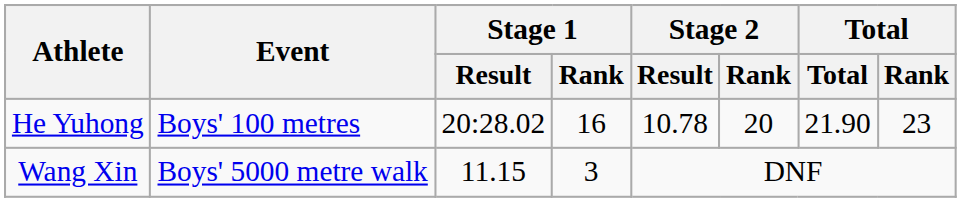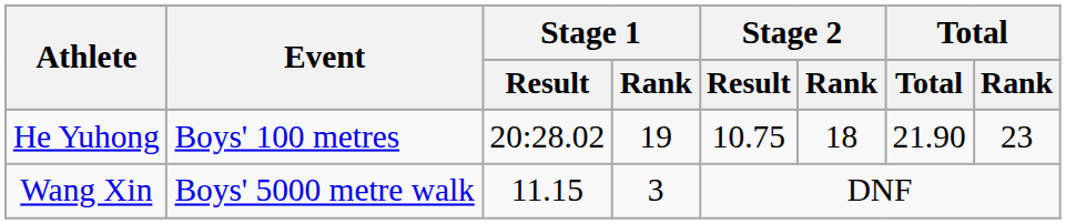 <table class="wikitable" style="font-size:90%">
 <tr>
 <th rowspan=2>Athlete</th>
 <th rowspan=2>Event</th>
 <th colspan=2>Stage 1</th>
 <th colspan=2>Stage 2</th>
 <th colspan=2>Total</th>
 </tr>
 <tr style="font-size:95%">
 <th>Result</th>
 <th>Rank</th>
 <th>Result</th>
 <th>Rank</th>
 <th>Total</th>
 <th>Rank</th>
 </tr>
 <tr align=center>
 <td align=left><a href='#'>He Yuhong</a></td>
 <td align=left><a href='#'>Boys' 100 metres</a></td>
 <td>20:28.02</td>
-<td>16</td>
-<td>10.78</td>
-<td>20</td>
+<td>19</td>
+<td>10.75</td>
+<td>18</td>
 <td>21.90</td>
 <td>23</td>
 </tr>
 <tr align=center>
 <td><a href='#'>Wang Xin</a></td>
 <td><a href='#'>Boys' 5000 metre walk</a></td>
 <td>11.15</td>
 <td>3</td>
 <td Colspan=4>DNF</td>
 </tr>
 </table>
